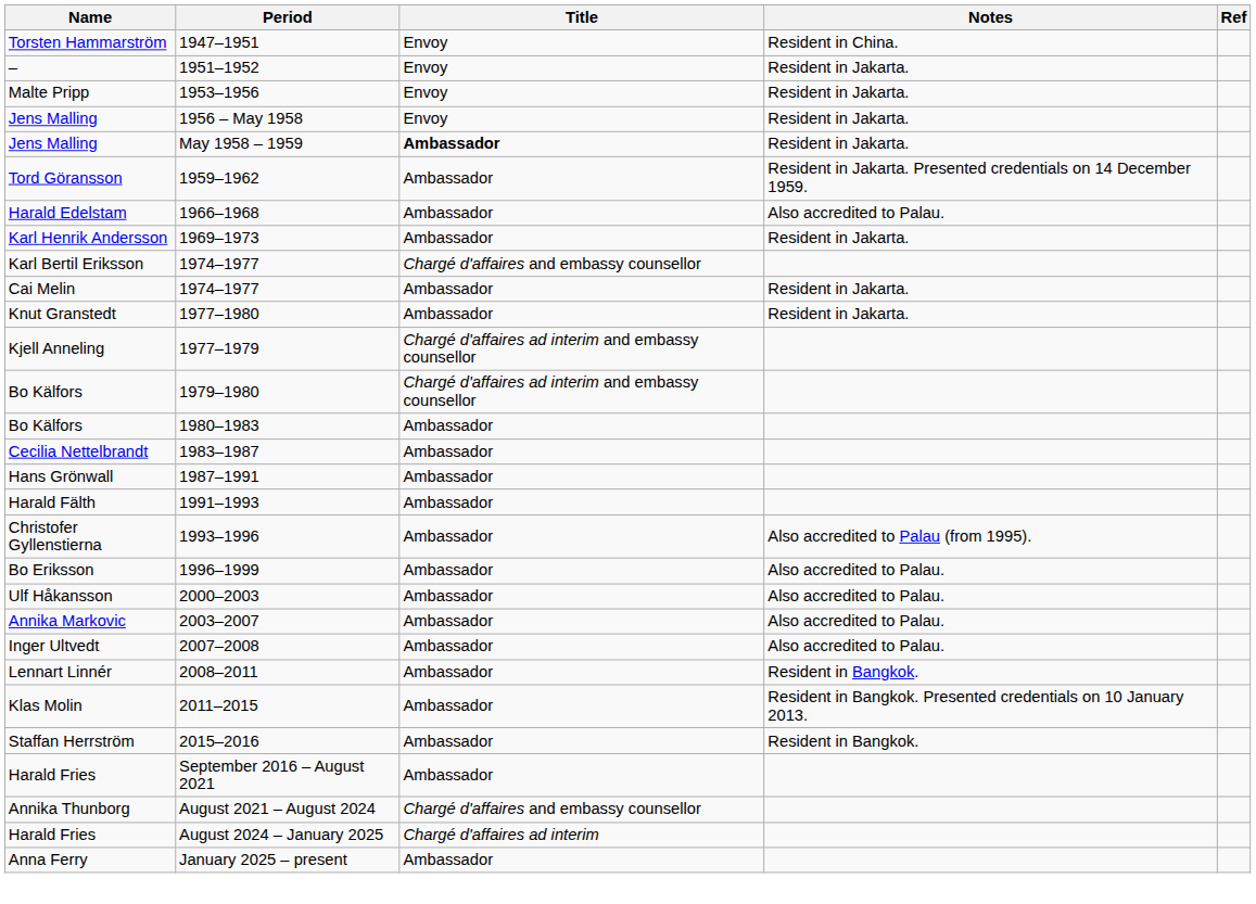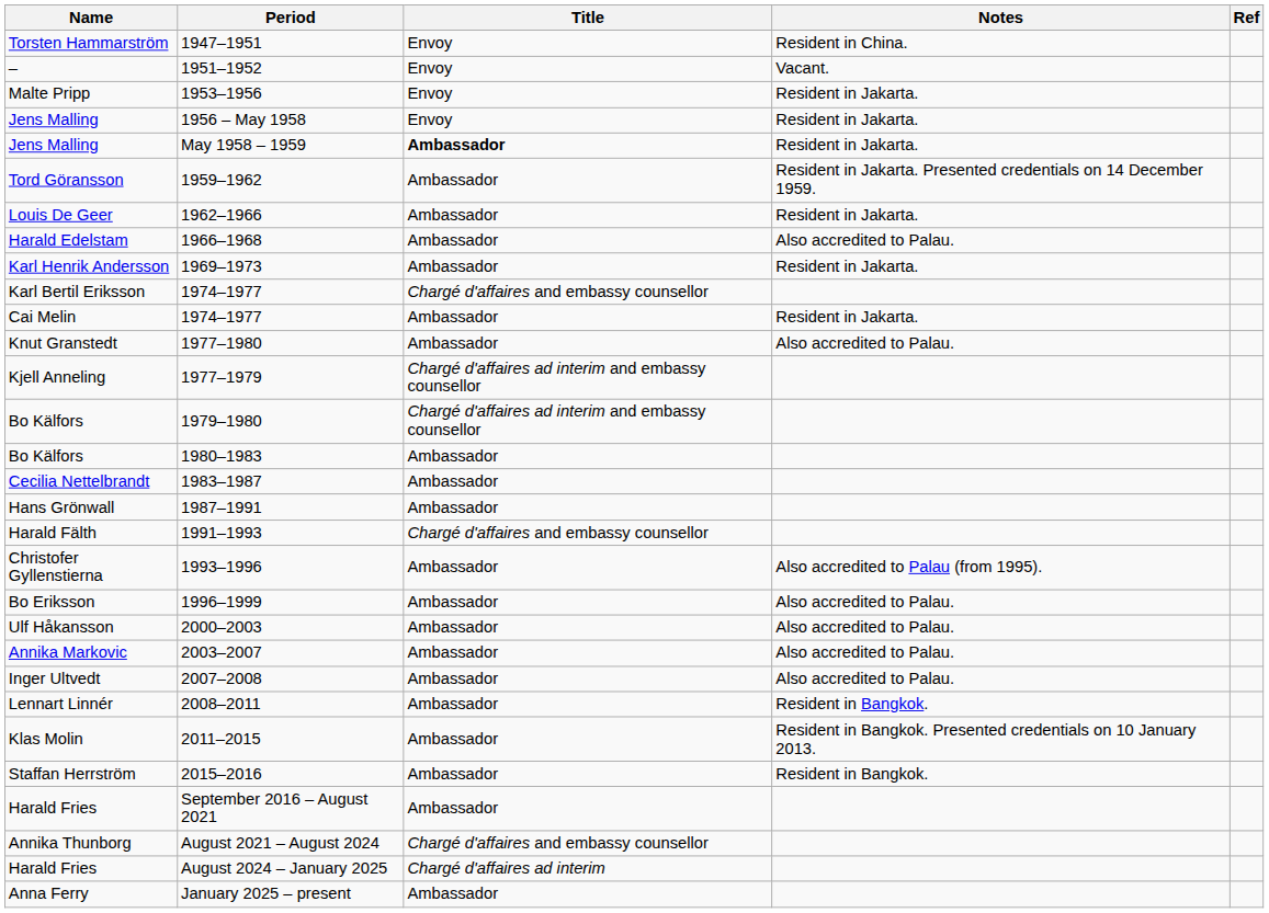 <table class="wikitable">
 <tr>
 <th>Name</th>
 <th>Period</th>
 <th>Title</th>
 <th>Notes</th>
 <th>Ref</th>
 </tr>
 <tr>
 <td><a href='#'>Torsten Hammarström</a></td>
 <td>1947–1951</td>
 <td>Envoy</td>
 <td>Resident in China.</td>
 <td></td>
 </tr>
 <tr>
 <td>–</td>
 <td>1951–1952</td>
 <td>Envoy</td>
-<td>Resident in Jakarta.</td>
+<td>Vacant.</td>
 <td></td>
 </tr>
 <tr>
 <td>Malte Pripp</td>
 <td>1953–1956</td>
 <td>Envoy</td>
 <td>Resident in Jakarta.</td>
 <td></td>
 </tr>
 <tr>
 <td><a href='#'>Jens Malling</a></td>
 <td>1956 – May 1958</td>
 <td>Envoy</td>
 <td>Resident in Jakarta.</td>
 <td></td>
 </tr>
 <tr>
 <td><a href='#'>Jens Malling</a></td>
 <td>May 1958 – 1959</td>
 <td><strong>Ambassador</strong></td>
 <td>Resident in Jakarta.</td>
 <td></td>
 </tr>
 <tr>
 <td><a href='#'>Tord Göransson</a></td>
 <td>1959–1962</td>
 <td>Ambassador</td>
 <td>Resident in Jakarta. Presented credentials on 14 December 1959.</td>
+<td></td>
+</tr>
+<tr>
+<td><a href='#'>Louis De Geer</a></td>
+<td>1962–1966</td>
+<td>Ambassador</td>
+<td>Resident in Jakarta.</td>
 <td></td>
 </tr>
 <tr>
 <td><a href='#'>Harald Edelstam</a></td>
 <td>1966–1968</td>
 <td>Ambassador</td>
 <td>Also accredited to Palau.</td>
 <td></td>
 </tr>
 <tr>
 <td><a href='#'>Karl Henrik Andersson</a></td>
 <td>1969–1973</td>
 <td>Ambassador</td>
 <td>Resident in Jakarta.</td>
 <td></td>
 </tr>
 <tr>
 <td>Karl Bertil Eriksson</td>
 <td>1974–1977</td>
 <td><em>Chargé d'affaires</em> and embassy counsellor</td>
 <td></td>
 <td></td>
 </tr>
 <tr>
 <td>Cai Melin</td>
 <td>1974–1977</td>
 <td>Ambassador</td>
 <td>Resident in Jakarta.</td>
 <td></td>
 </tr>
 <tr>
 <td>Knut Granstedt</td>
 <td>1977–1980</td>
 <td>Ambassador</td>
-<td>Resident in Jakarta.</td>
+<td>Also accredited to Palau.</td>
 <td></td>
 </tr>
 <tr>
 <td>Kjell Anneling</td>
 <td>1977–1979</td>
 <td><em>Chargé d'affaires ad interim</em> and embassy counsellor</td>
 <td></td>
 <td></td>
 </tr>
 <tr>
 <td>Bo Kälfors</td>
 <td>1979–1980</td>
 <td><em>Chargé d'affaires ad interim</em> and embassy counsellor</td>
 <td></td>
 <td></td>
 </tr>
 <tr>
 <td>Bo Kälfors</td>
 <td>1980–1983</td>
 <td>Ambassador</td>
 <td></td>
 <td></td>
 </tr>
 <tr>
 <td><a href='#'>Cecilia Nettelbrandt</a></td>
 <td>1983–1987</td>
 <td>Ambassador</td>
 <td></td>
 <td></td>
 </tr>
 <tr>
 <td>Hans Grönwall</td>
 <td>1987–1991</td>
 <td>Ambassador</td>
 <td></td>
 <td></td>
 </tr>
 <tr>
 <td>Harald Fälth</td>
 <td>1991–1993</td>
-<td>Ambassador</td>
+<td><em>Chargé d'affaires</em> and embassy counsellor</td>
 <td></td>
 <td></td>
 </tr>
 <tr>
 <td>Christofer Gyllenstierna</td>
 <td>1993–1996</td>
 <td>Ambassador</td>
 <td>Also accredited to <a href='#'>Palau</a> (from 1995).</td>
 <td></td>
 </tr>
 <tr>
 <td>Bo Eriksson</td>
 <td>1996–1999</td>
 <td>Ambassador</td>
 <td>Also accredited to Palau.</td>
 <td></td>
 </tr>
 <tr>
 <td>Ulf Håkansson</td>
 <td>2000–2003</td>
 <td>Ambassador</td>
 <td>Also accredited to Palau.</td>
 <td></td>
 </tr>
 <tr>
 <td><a href='#'>Annika Markovic</a></td>
 <td>2003–2007</td>
 <td>Ambassador</td>
 <td>Also accredited to Palau.</td>
 <td></td>
 </tr>
 <tr>
 <td>Inger Ultvedt</td>
 <td>2007–2008</td>
 <td>Ambassador</td>
 <td>Also accredited to Palau.</td>
 <td></td>
 </tr>
 <tr>
 <td>Lennart Linnér</td>
 <td>2008–2011</td>
 <td>Ambassador</td>
 <td>Resident in <a href='#'>Bangkok</a>.</td>
 <td></td>
 </tr>
 <tr>
 <td>Klas Molin</td>
 <td>2011–2015</td>
 <td>Ambassador</td>
 <td>Resident in Bangkok. Presented credentials on 10 January 2013.</td>
 <td></td>
 </tr>
 <tr>
 <td>Staffan Herrström</td>
 <td>2015–2016</td>
 <td>Ambassador</td>
 <td>Resident in Bangkok.</td>
 <td></td>
 </tr>
 <tr>
 <td>Harald Fries</td>
 <td>September 2016 – August 2021</td>
 <td>Ambassador</td>
 <td></td>
 <td></td>
 </tr>
 <tr>
 <td>Annika Thunborg</td>
 <td>August 2021 – August 2024</td>
 <td><em>Chargé d'affaires</em> and embassy counsellor</td>
 <td></td>
 <td></td>
 </tr>
 <tr>
 <td>Harald Fries</td>
 <td>August 2024 – January 2025</td>
 <td><em>Chargé d'affaires ad interim</em></td>
 <td></td>
 <td></td>
 </tr>
 <tr>
 <td>Anna Ferry</td>
 <td>January 2025 – present</td>
 <td>Ambassador</td>
 <td></td>
 <td></td>
 </tr>
 </table>
